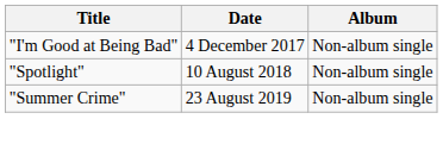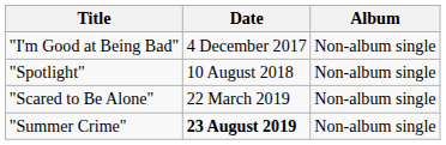 <table class="wikitable">
 <tr>
 <th>Title</th>
 <th>Date</th>
 <th>Album</th>
 </tr>
 <tr>
 <td>"I'm Good at Being Bad"</td>
 <td>4 December 2017</td>
 <td>Non-album single</td>
 </tr>
 <tr>
 <td>"Spotlight"</td>
 <td>10 August 2018</td>
 <td>Non-album single</td>
 </tr>
 <tr>
+<td>"Scared to Be Alone"</td>
+<td>22 March 2019</td>
+<td>Non-album single</td>
+</tr>
+<tr>
 <td>"Summer Crime"</td>
-<td>23 August 2019</td>
+<td><strong>23 August 2019</strong></td>
 <td>Non-album single</td>
 </tr>
 </table>
